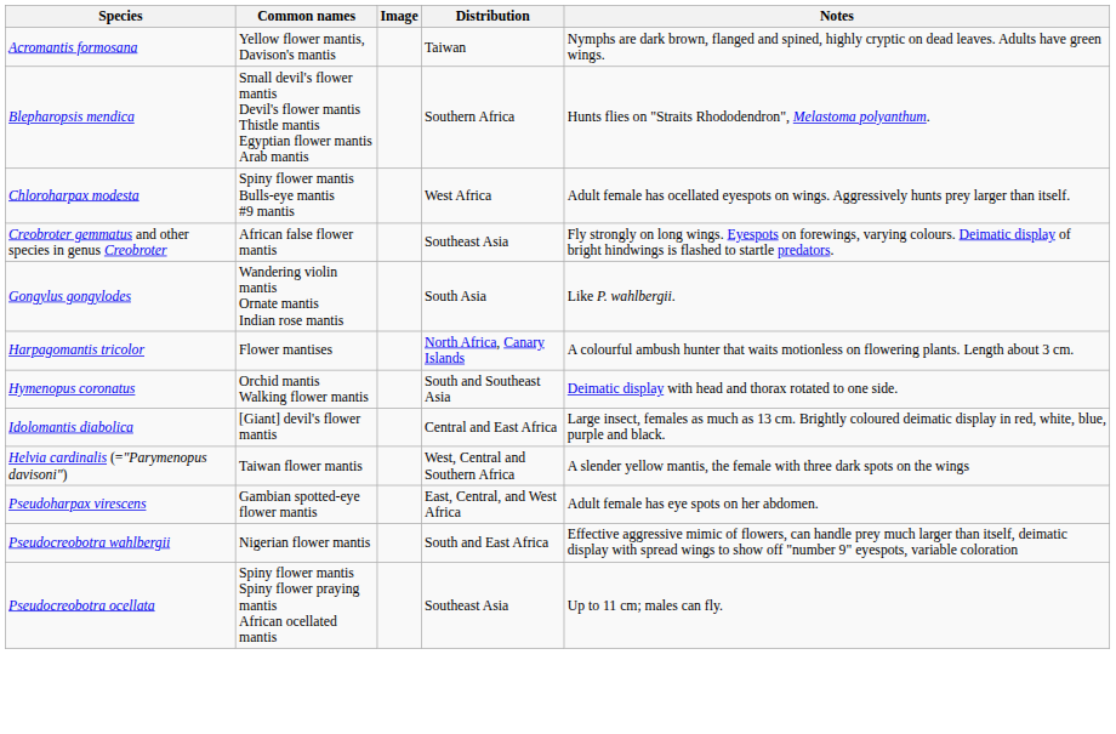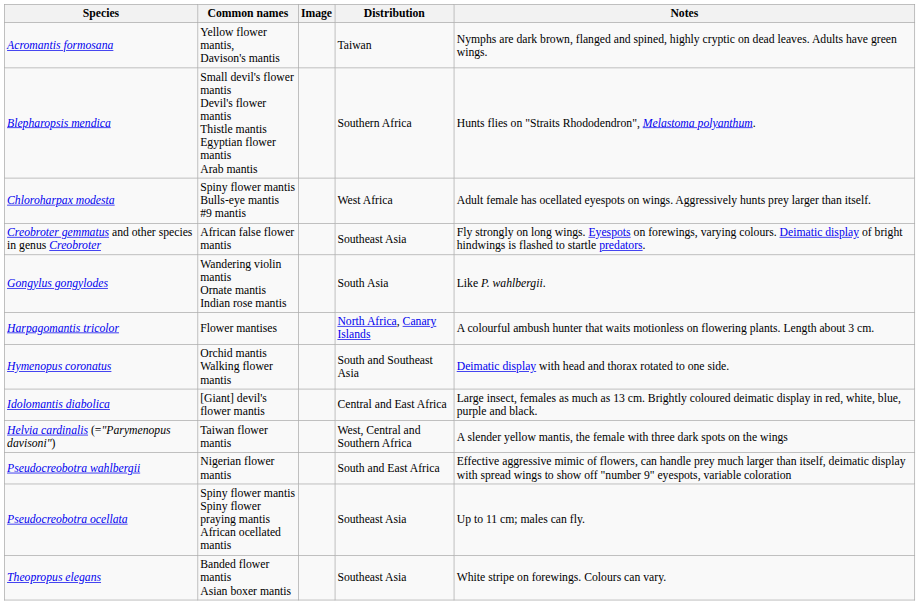 <table class="wikitable sortable" border="1">
 <tr>
 <th>Species</th>
 <th>Common names</th>
 <th>Image</th>
 <th>Distribution</th>
 <th>Notes</th>
 </tr>
 <tr>
 <td><em><a href='#'>Acromantis formosana</a></em></td>
 <td>Yellow flower mantis,<br>Davison's mantis</td>
 <td></td>
 <td>Taiwan</td>
 <td>Nymphs are dark brown, flanged and spined, highly cryptic on dead leaves. Adults have green wings.</td>
 </tr>
 <tr>
 <td><em><a href='#'>Blepharopsis mendica</a></em></td>
 <td>Small devil's flower mantis<br>Devil's flower mantis<br>Thistle mantis<br>Egyptian flower mantis<br>Arab mantis</td>
 <td></td>
 <td>Southern Africa</td>
 <td>Hunts flies on "Straits Rhododendron", <em><a href='#'>Melastoma polyanthum</a></em>.</td>
 </tr>
 <tr>
 <td><em><a href='#'>Chloroharpax modesta</a></em></td>
 <td>Spiny flower mantis<br>Bulls-eye mantis<br>#9 mantis</td>
 <td></td>
 <td>West Africa</td>
 <td>Adult female has ocellated eyespots on wings. Aggressively hunts prey larger than itself.</td>
 </tr>
 <tr>
 <td><em><a href='#'>Creobroter gemmatus</a></em> and other species in genus <em><a href='#'>Creobroter</a></em></td>
 <td>African false flower mantis</td>
 <td></td>
 <td>Southeast Asia</td>
 <td>Fly strongly on long wings. <a href='#'>Eyespots</a> on forewings, varying colours. <a href='#'>Deimatic display</a> of bright hindwings is flashed to startle <a href='#'>predators</a>.</td>
 </tr>
 <tr>
 <td><em><a href='#'>Gongylus gongylodes</a></em></td>
 <td>Wandering violin mantis<br>Ornate mantis<br>Indian rose mantis</td>
 <td></td>
 <td>South Asia</td>
 <td>Like <em>P. wahlbergii</em>.</td>
 </tr>
 <tr>
 <td><em><a href='#'>Harpagomantis tricolor</a></em></td>
 <td>Flower mantises</td>
 <td></td>
 <td><a href='#'>North Africa</a>, <a href='#'>Canary Islands</a></td>
 <td>A colourful ambush hunter that waits motionless on flowering plants. Length about 3 cm.</td>
 </tr>
 <tr>
 <td><em><a href='#'>Hymenopus coronatus</a></em></td>
 <td>Orchid mantis<br>Walking flower mantis</td>
 <td></td>
 <td>South and Southeast Asia</td>
 <td><a href='#'>Deimatic display</a> with head and thorax rotated to one side.</td>
 </tr>
 <tr>
 <td><em><a href='#'>Idolomantis diabolica</a></em></td>
 <td>[Giant] devil's flower mantis</td>
 <td></td>
 <td>Central and East Africa</td>
 <td>Large insect, females as much as 13 cm. Brightly coloured deimatic display in red, white, blue, purple and black.</td>
 </tr>
 <tr>
 <td><em><a href='#'>Helvia cardinalis</a></em> (=<em>"Parymenopus davisoni"</em>)</td>
 <td>Taiwan flower mantis</td>
 <td>    </td>
 <td>West, Central and Southern Africa</td>
 <td>A slender yellow mantis, the female with three dark spots on the wings</td>
 </tr>
 <tr>
-<td><em><a href='#'>Pseudoharpax virescens</a></em></td>
-<td>Gambian spotted-eye flower mantis</td>
-<td></td>
-<td>East, Central, and West Africa</td>
-<td>Adult female has eye spots on her abdomen.</td>
-</tr>
-<tr>
 <td><em><a href='#'>Pseudocreobotra wahlbergii</a></em></td>
 <td>Nigerian flower mantis</td>
 <td></td>
 <td>South and East Africa</td>
 <td>Effective aggressive mimic of flowers, can handle prey much larger than itself, deimatic display with spread wings to show off "number 9" eyespots, variable coloration</td>
 </tr>
 <tr>
 <td><em><a href='#'>Pseudocreobotra ocellata</a></em></td>
 <td>Spiny flower mantis<br>Spiny flower praying mantis<br>African ocellated mantis</td>
 <td></td>
 <td>Southeast Asia</td>
 <td>Up to 11 cm; males can fly.</td>
 </tr>
+<tr>
+<td><em><a href='#'>Theopropus elegans</a></em></td>
+<td>Banded flower mantis<br>Asian boxer mantis</td>
+<td></td>
+<td>Southeast Asia</td>
+<td>White stripe on forewings. Colours can vary.</td>
+</tr>
 </table>
